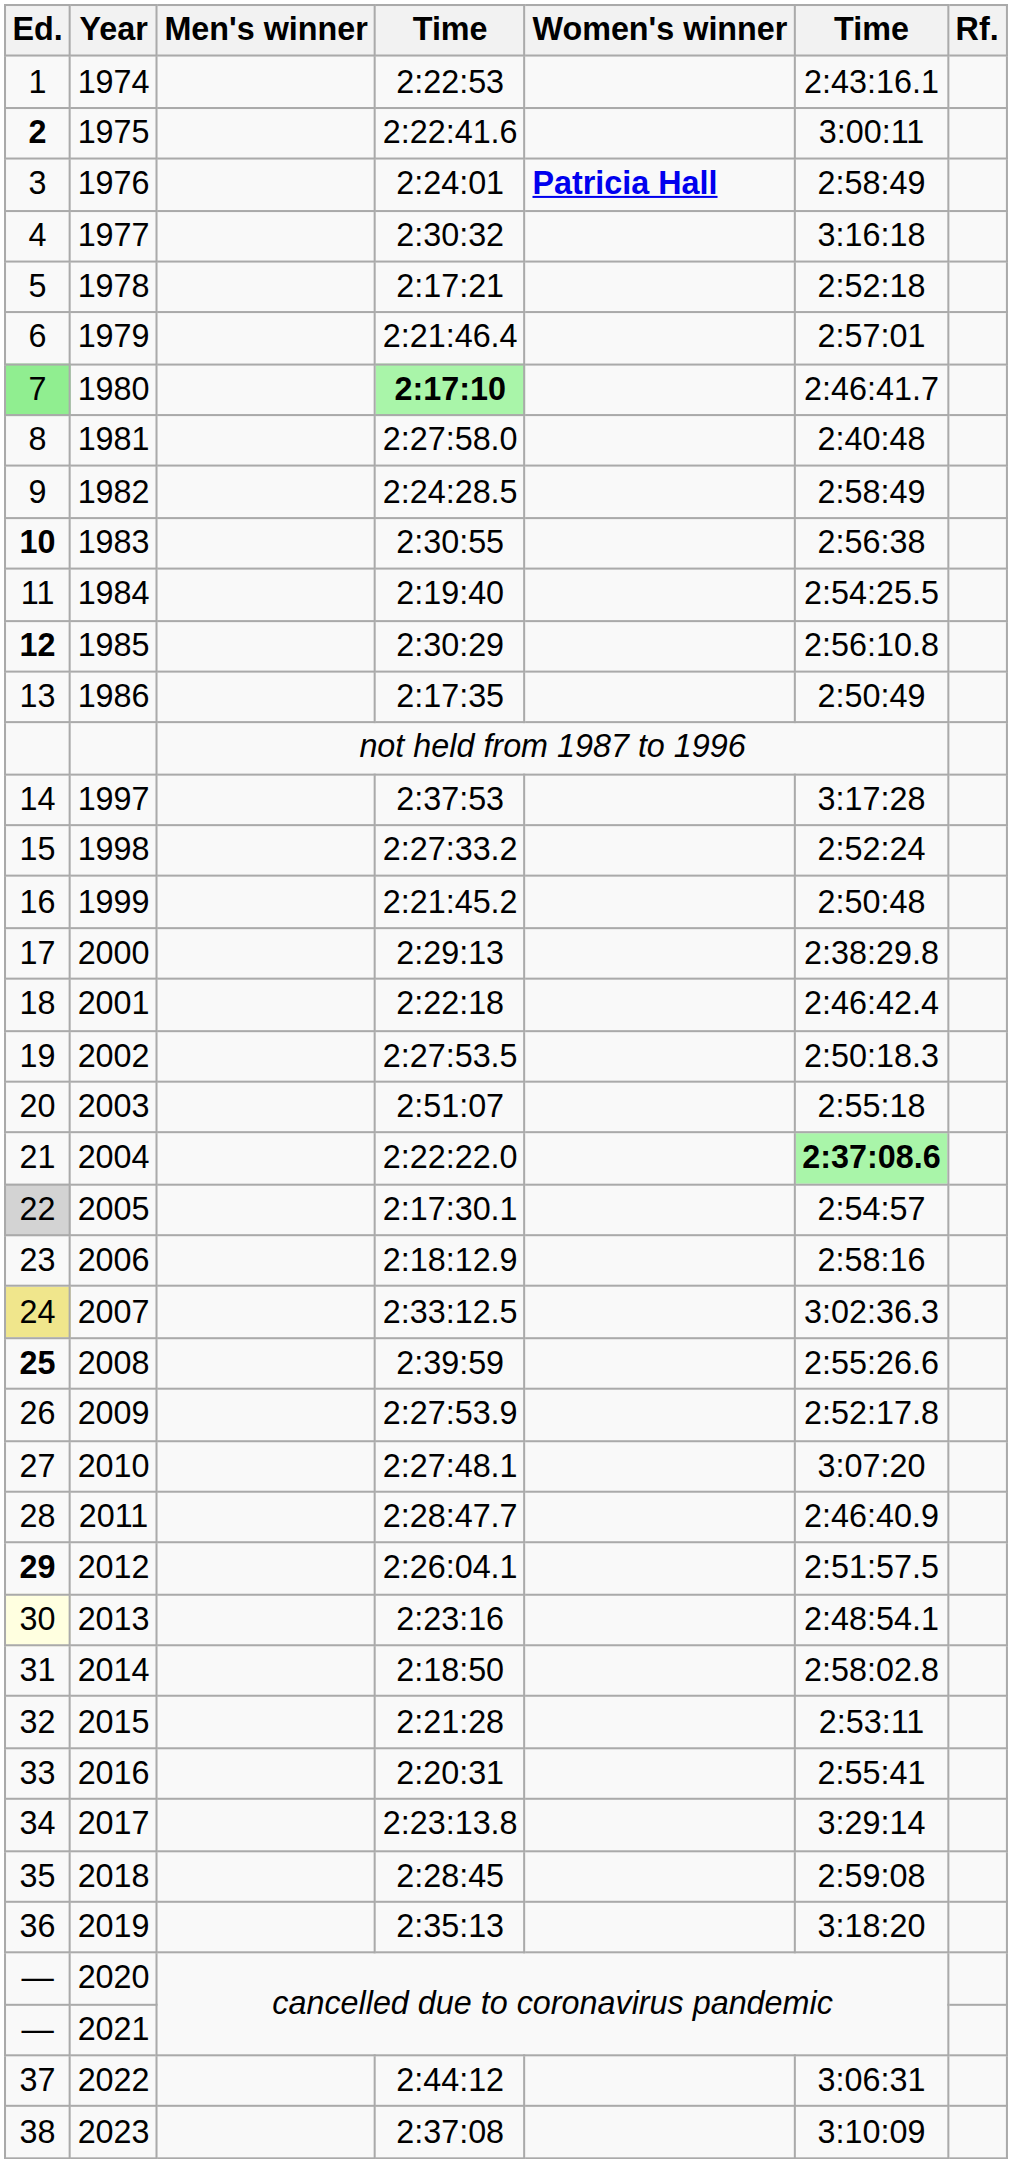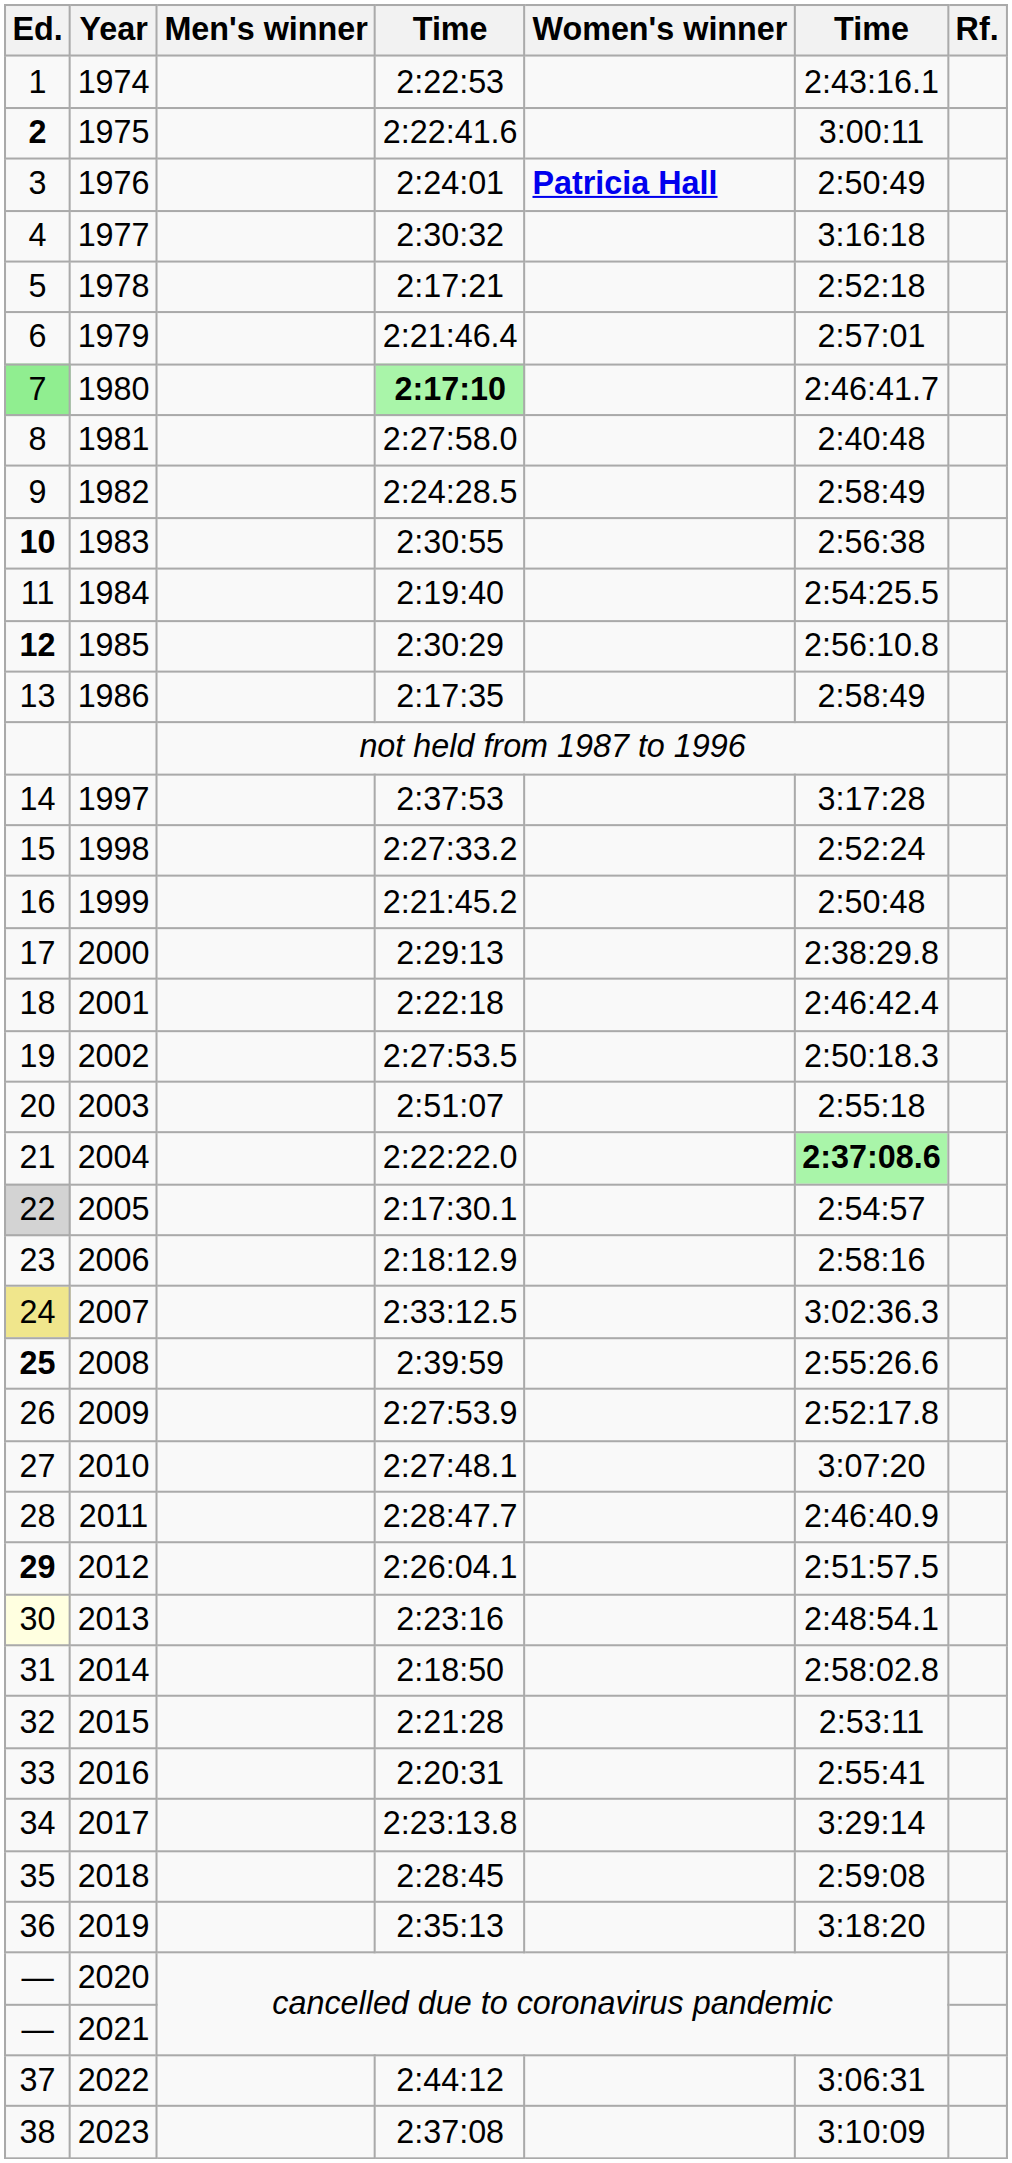 <table class="wikitable sortable" style="text-align:center">
 <tr>
 <th class="unsortable">Ed.</th>
 <th>Year</th>
 <th>Men's winner</th>
 <th>Time</th>
 <th>Women's winner</th>
 <th>Time</th>
 <th class="unsortable">Rf.</th>
 </tr>
 <tr>
 <td>1</td>
 <td>1974</td>
 <td align=left></td>
 <td>2:22:53</td>
 <td align=left></td>
 <td>2:43:16.1</td>
 <td></td>
 </tr>
 <tr>
 <td><strong>2</strong></td>
 <td>1975</td>
 <td align=left></td>
 <td>2:22:41.6</td>
 <td align=left></td>
 <td>3:00:11</td>
 <td></td>
 </tr>
 <tr>
 <td>3</td>
 <td>1976</td>
 <td align=left></td>
 <td>2:24:01</td>
 <td align=left><strong><a href='#'>Patricia Hall</a></strong></td>
-<td>2:58:49</td>
+<td>2:50:49</td>
 <td></td>
 </tr>
 <tr>
 <td>4</td>
 <td>1977</td>
 <td align=left></td>
 <td>2:30:32</td>
 <td align=left></td>
 <td>3:16:18</td>
 <td></td>
 </tr>
 <tr>
 <td>5</td>
 <td>1978</td>
 <td align=left></td>
 <td>2:17:21</td>
 <td align=left></td>
 <td>2:52:18</td>
 <td></td>
 </tr>
 <tr>
 <td>6</td>
 <td>1979</td>
 <td align=left></td>
 <td>2:21:46.4</td>
 <td align=left></td>
 <td>2:57:01</td>
 <td></td>
 </tr>
 <tr>
 <td style="background: lightgreen;">7</td>
 <td>1980</td>
 <td align=left></td>
 <td bgcolor=#A9F5A9><strong>2:17:10</strong></td>
 <td align=left></td>
 <td>2:46:41.7</td>
 <td></td>
 </tr>
 <tr>
 <td>8</td>
 <td>1981</td>
 <td align=left></td>
 <td>2:27:58.0</td>
 <td align=left></td>
 <td>2:40:48</td>
 <td></td>
 </tr>
 <tr>
 <td>9</td>
 <td>1982</td>
 <td align=left></td>
 <td>2:24:28.5</td>
 <td align=left></td>
 <td>2:58:49</td>
 <td></td>
 </tr>
 <tr>
 <td><strong>10</strong></td>
 <td>1983</td>
 <td align=left></td>
 <td>2:30:55</td>
 <td align=left></td>
 <td>2:56:38</td>
 <td></td>
 </tr>
 <tr>
 <td>11</td>
 <td>1984</td>
 <td align=left></td>
 <td>2:19:40</td>
 <td align=left></td>
 <td>2:54:25.5</td>
 <td></td>
 </tr>
 <tr>
 <td><strong>12</strong></td>
 <td>1985</td>
 <td align=left></td>
 <td>2:30:29</td>
 <td align=left></td>
 <td>2:56:10.8</td>
 <td></td>
 </tr>
 <tr>
 <td>13</td>
 <td>1986</td>
 <td align=left></td>
 <td>2:17:35</td>
 <td align=left></td>
-<td>2:50:49</td>
+<td>2:58:49</td>
 <td></td>
 </tr>
 <tr>
 <td></td>
 <td></td>
 <td colspan="4" align="center" data-sort-value=""><em>not held from 1987 to 1996</em></td>
 <td></td>
 </tr>
 <tr>
 <td>14</td>
 <td>1997</td>
 <td align=left></td>
 <td>2:37:53</td>
 <td align=left></td>
 <td>3:17:28</td>
 <td></td>
 </tr>
 <tr>
 <td>15</td>
 <td>1998</td>
 <td align=left></td>
 <td>2:27:33.2</td>
 <td align=left></td>
 <td>2:52:24</td>
 <td></td>
 </tr>
 <tr>
 <td>16</td>
 <td>1999</td>
 <td align=left></td>
 <td>2:21:45.2</td>
 <td align=left></td>
 <td>2:50:48</td>
 <td></td>
 </tr>
 <tr>
 <td>17</td>
 <td>2000</td>
 <td align=left></td>
 <td>2:29:13</td>
 <td align=left></td>
 <td>2:38:29.8</td>
 <td></td>
 </tr>
 <tr>
 <td>18</td>
 <td>2001</td>
 <td align=left></td>
 <td>2:22:18</td>
 <td align=left></td>
 <td>2:46:42.4</td>
 <td></td>
 </tr>
 <tr>
 <td>19</td>
 <td>2002</td>
 <td align=left></td>
 <td>2:27:53.5</td>
 <td align=left></td>
 <td>2:50:18.3</td>
 <td></td>
 </tr>
 <tr>
 <td>20</td>
 <td>2003</td>
 <td align=left></td>
 <td>2:51:07</td>
 <td align=left></td>
 <td>2:55:18</td>
 <td></td>
 </tr>
 <tr>
 <td>21</td>
 <td>2004</td>
 <td align=left></td>
 <td>2:22:22.0</td>
 <td align=left></td>
 <td bgcolor=#A9F5A9><strong>2:37:08.6</strong></td>
 <td></td>
 </tr>
 <tr>
 <td style="background: lightgrey;">22</td>
 <td>2005</td>
 <td align=left></td>
 <td>2:17:30.1</td>
 <td align=left></td>
 <td>2:54:57</td>
 <td></td>
 </tr>
 <tr>
 <td>23</td>
 <td>2006</td>
 <td align=left></td>
 <td>2:18:12.9</td>
 <td align=left></td>
 <td>2:58:16</td>
 <td></td>
 </tr>
 <tr>
 <td style="background: khaki;">24</td>
 <td>2007</td>
 <td align=left></td>
 <td>2:33:12.5</td>
 <td align=left></td>
 <td>3:02:36.3</td>
 <td></td>
 </tr>
 <tr>
 <td><strong>25</strong></td>
 <td>2008</td>
 <td align=left></td>
 <td>2:39:59</td>
 <td align=left></td>
 <td>2:55:26.6</td>
 <td></td>
 </tr>
 <tr>
 <td>26</td>
 <td>2009</td>
 <td align=left></td>
 <td>2:27:53.9</td>
 <td align=left></td>
 <td>2:52:17.8</td>
 <td></td>
 </tr>
 <tr>
 <td>27</td>
 <td>2010</td>
 <td align=left></td>
 <td>2:27:48.1</td>
 <td align=left></td>
 <td>3:07:20</td>
 <td></td>
 </tr>
 <tr>
 <td>28</td>
 <td>2011</td>
 <td align=left></td>
 <td>2:28:47.7</td>
 <td align=left></td>
 <td>2:46:40.9</td>
 <td></td>
 </tr>
 <tr>
 <td><strong>29</strong></td>
 <td>2012</td>
 <td align=left></td>
 <td>2:26:04.1</td>
 <td align=left></td>
 <td>2:51:57.5</td>
 <td></td>
 </tr>
 <tr>
 <td style="background: lightyellow;">30</td>
 <td>2013</td>
 <td align=left></td>
 <td>2:23:16</td>
 <td align=left></td>
 <td>2:48:54.1</td>
 <td></td>
 </tr>
 <tr>
 <td>31</td>
 <td>2014</td>
 <td align=left></td>
 <td>2:18:50</td>
 <td align=left></td>
 <td>2:58:02.8</td>
 <td></td>
 </tr>
 <tr>
 <td>32</td>
 <td>2015</td>
 <td align=left></td>
 <td>2:21:28</td>
 <td align=left></td>
 <td>2:53:11</td>
 <td></td>
 </tr>
 <tr>
 <td>33</td>
 <td>2016</td>
 <td align=left></td>
 <td>2:20:31</td>
 <td align=left></td>
 <td>2:55:41</td>
 <td></td>
 </tr>
 <tr>
 <td>34</td>
 <td>2017</td>
 <td align=left></td>
 <td>2:23:13.8</td>
 <td align=left></td>
 <td>3:29:14</td>
 <td></td>
 </tr>
 <tr>
 <td>35</td>
 <td>2018</td>
 <td align="left"></td>
 <td>2:28:45</td>
 <td align="left"></td>
 <td>2:59:08</td>
 <td></td>
 </tr>
 <tr>
 <td>36</td>
 <td>2019</td>
 <td align="left"></td>
 <td>2:35:13</td>
 <td align="left"></td>
 <td>3:18:20</td>
 <td></td>
 </tr>
 <tr>
 <td>—</td>
 <td>2020</td>
 <td colspan="4" rowspan="2" align="center" data-sort-value=""><em>cancelled due to coronavirus pandemic</em></td>
 <td></td>
 </tr>
 <tr>
 <td>—</td>
 <td>2021</td>
 <td></td>
 </tr>
 <tr>
 <td>37</td>
 <td>2022</td>
 <td></td>
 <td>2:44:12</td>
 <td></td>
 <td>3:06:31</td>
 <td></td>
 </tr>
 <tr>
 <td>38</td>
 <td>2023</td>
 <td></td>
 <td>2:37:08</td>
 <td></td>
 <td>3:10:09</td>
 <td></td>
 </tr>
 </table>
